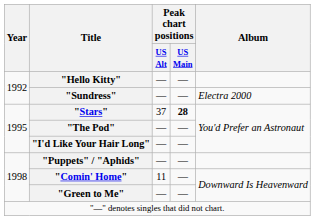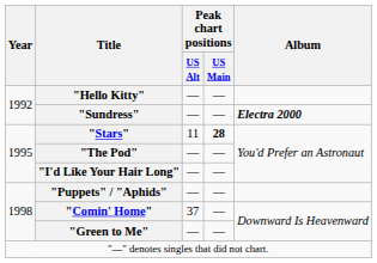 <table class="wikitable plainrowheaders">
 <tr>
 <th rowspan="2">Year</th>
 <th rowspan="2">Title</th>
 <th colspan="2">Peak chart positions</th>
 <th rowspan="2">Album</th>
 </tr>
 <tr>
 <th style="width:1em"><small><a href='#'>US Alt</a></small><br></th>
 <th style="width:1em"><small><a href='#'>US Main</a></small><br></th>
 </tr>
 <tr>
 <td rowspan="2">1992</td>
 <th scope="row">"Hello Kitty"</th>
 <td style="text-align:center;">—</td>
 <td style="text-align:center;">—</td>
 <td></td>
 </tr>
 <tr>
 <th scope="row">"Sundress"</th>
 <td style="text-align:center;">—</td>
 <td style="text-align:center;">—</td>
-<td><em>Electra 2000</em></td>
+<td><strong><em>Electra 2000</em></strong></td>
 </tr>
 <tr>
 <td rowspan="3">1995</td>
 <th scope="row">"<a href='#'>Stars</a>"</th>
-<td style="text-align:center;">37</td>
+<td style="text-align:center;">11</td>
 <td style="text-align:center;"><strong>28</strong></td>
 <td rowspan="3"><em>You'd Prefer an Astronaut</em></td>
 </tr>
 <tr>
 <th scope="row">"The Pod"</th>
 <td style="text-align:center;">—</td>
 <td style="text-align:center;">—</td>
 </tr>
 <tr>
 <th scope="row">"I'd Like Your Hair Long"</th>
 <td style="text-align:center;">—</td>
 <td style="text-align:center;">—</td>
 </tr>
 <tr>
 <td rowspan="3">1998</td>
 <th scope="row">"Puppets" / "Aphids"</th>
 <td style="text-align:center;">—</td>
 <td style="text-align:center;">—</td>
 <td></td>
 </tr>
 <tr>
 <th scope="row">"<a href='#'>Comin' Home</a>"</th>
-<td style="text-align:center;">11</td>
+<td style="text-align:center;">37</td>
 <td style="text-align:center;">—</td>
 <td rowspan="2"><em>Downward Is Heavenward</em></td>
 </tr>
 <tr>
 <th scope="row">"Green to Me"</th>
 <td style="text-align:center;">—</td>
 <td style="text-align:center;">—</td>
 </tr>
 <tr>
 <td colspan="5" style="text-align:center; font-size: 85%">"—" denotes singles that did not chart.</td>
 </tr>
 </table>
